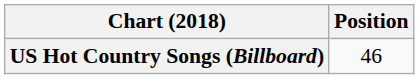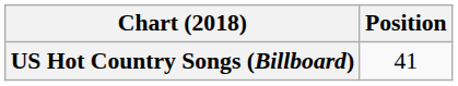 <table class="wikitable sortable plainrowheaders" style="text-align:center">
 <tr>
 <th scope="col">Chart (2018)</th>
 <th scope="col">Position</th>
 </tr>
 <tr>
 <th scope="row">US Hot Country Songs (<em>Billboard</em>)</th>
-<td>46</td>
+<td>41</td>
 </tr>
 </table>
